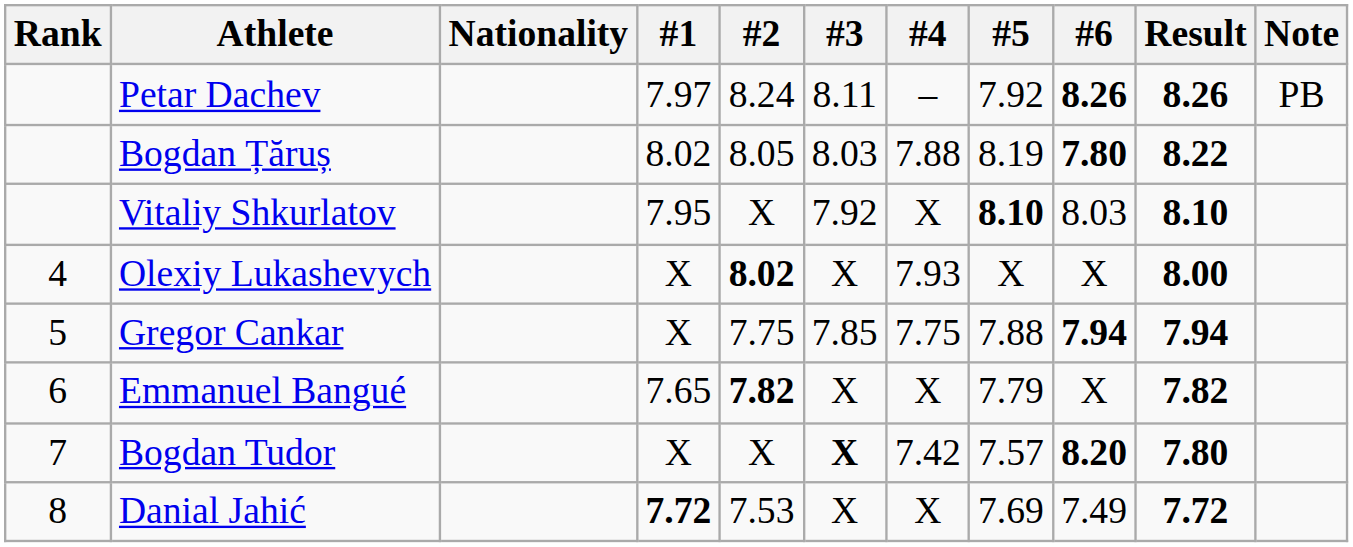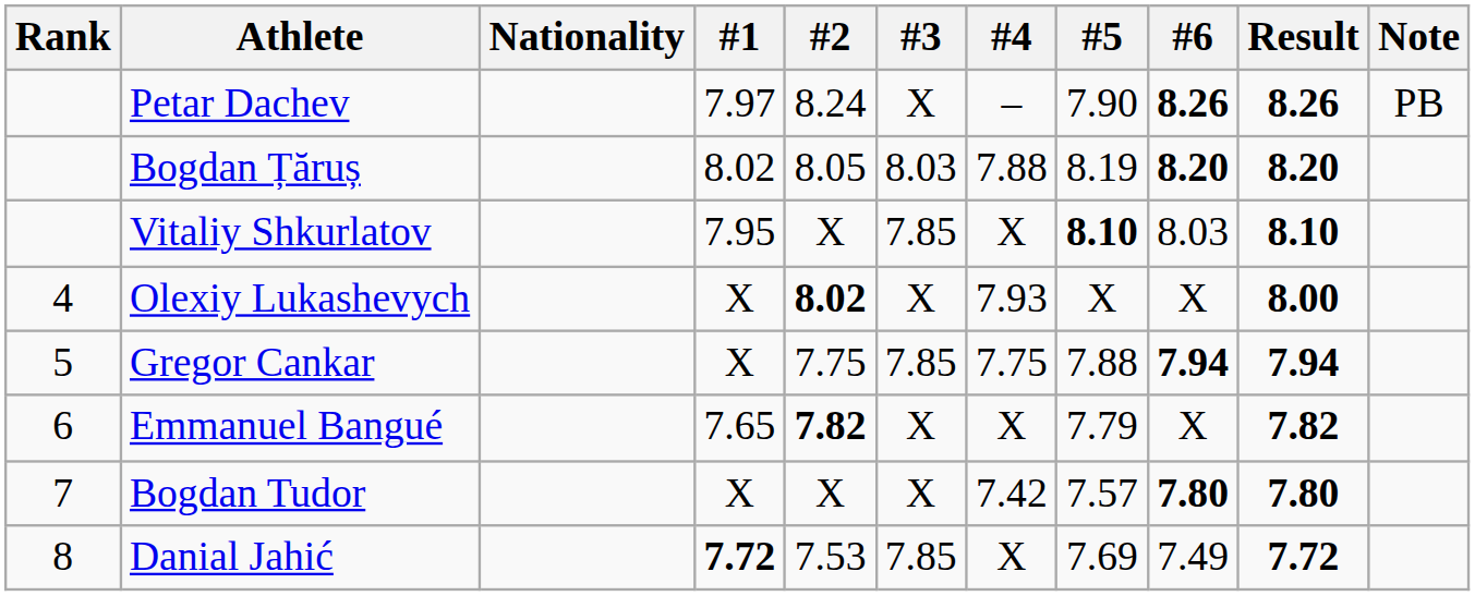 <table class="wikitable sortable" style="text-align:center">
 <tr>
 <th>Rank</th>
 <th>Athlete</th>
 <th>Nationality</th>
 <th>#1</th>
 <th>#2</th>
 <th>#3</th>
 <th>#4</th>
 <th>#5</th>
 <th>#6</th>
 <th>Result</th>
 <th>Note</th>
 </tr>
 <tr>
 <td></td>
 <td align=left><a href='#'>Petar Dachev</a></td>
 <td align=left></td>
 <td>7.97</td>
 <td>8.24</td>
-<td>8.11</td>
+<td>X</td>
 <td>–</td>
-<td>7.92</td>
+<td>7.90</td>
 <td><strong>8.26</strong></td>
 <td><strong>8.26</strong></td>
 <td>PB</td>
 </tr>
 <tr>
 <td></td>
 <td align=left><a href='#'>Bogdan Țăruș</a></td>
 <td align=left></td>
 <td>8.02</td>
 <td>8.05</td>
 <td>8.03</td>
 <td>7.88</td>
 <td>8.19</td>
-<td><strong>7.80</strong></td>
-<td><strong>8.22</strong></td>
+<td><strong>8.20</strong></td>
+<td><strong>8.20</strong></td>
 <td></td>
 </tr>
 <tr>
 <td></td>
 <td align=left><a href='#'>Vitaliy Shkurlatov</a></td>
 <td align=left></td>
 <td>7.95</td>
 <td>X</td>
-<td>7.92</td>
+<td>7.85</td>
 <td>X</td>
 <td><strong>8.10</strong></td>
 <td>8.03</td>
 <td><strong>8.10</strong></td>
 <td></td>
 </tr>
 <tr>
 <td>4</td>
 <td align=left><a href='#'>Olexiy Lukashevych</a></td>
 <td align=left></td>
 <td>X</td>
 <td><strong>8.02</strong></td>
 <td>X</td>
 <td>7.93</td>
 <td>X</td>
 <td>X</td>
 <td><strong>8.00</strong></td>
 <td></td>
 </tr>
 <tr>
 <td>5</td>
 <td align=left><a href='#'>Gregor Cankar</a></td>
 <td align=left></td>
 <td>X</td>
 <td>7.75</td>
 <td>7.85</td>
 <td>7.75</td>
 <td>7.88</td>
 <td><strong>7.94</strong></td>
 <td><strong>7.94</strong></td>
 <td></td>
 </tr>
 <tr>
 <td>6</td>
 <td align=left><a href='#'>Emmanuel Bangué</a></td>
 <td align=left></td>
 <td>7.65</td>
 <td><strong>7.82</strong></td>
 <td>X</td>
 <td>X</td>
 <td>7.79</td>
 <td>X</td>
 <td><strong>7.82</strong></td>
 <td></td>
 </tr>
 <tr>
 <td>7</td>
 <td align=left><a href='#'>Bogdan Tudor</a></td>
 <td align=left></td>
 <td>X</td>
 <td>X</td>
-<td><strong>X</strong></td>
+<td>X</td>
 <td>7.42</td>
 <td>7.57</td>
-<td><strong>8.20</strong></td>
+<td><strong>7.80</strong></td>
 <td><strong>7.80</strong></td>
 <td></td>
 </tr>
 <tr>
 <td>8</td>
 <td align=left><a href='#'>Danial Jahić</a></td>
 <td align=left></td>
 <td><strong>7.72</strong></td>
 <td>7.53</td>
-<td>X</td>
+<td>7.85</td>
 <td>X</td>
 <td>7.69</td>
 <td>7.49</td>
 <td><strong>7.72</strong></td>
 <td></td>
 </tr>
 </table>
